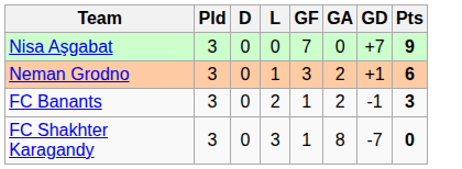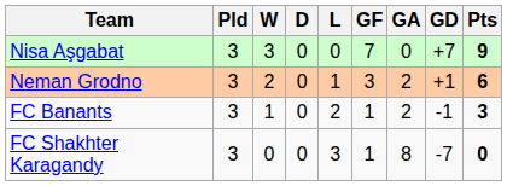 <table class="wikitable" style="text-align: center;">
 <tr>
 <th width=165>Team</th>
 <th width=20>Pld</th>
+<th width=20>W</th>
 <th width=20>D</th>
 <th width=20>L</th>
 <th width=20>GF</th>
 <th width=20>GA</th>
 <th width=20>GD</th>
 <th width=20>Pts</th>
 </tr>
 <tr bgcolor="#ccffcc">
 <td align=left> <a href='#'>Nisa Aşgabat</a></td>
+<td>3</td>
 <td>3</td>
 <td>0</td>
 <td>0</td>
 <td>7</td>
 <td>0</td>
 <td>+7</td>
 <td><strong>9</strong></td>
 </tr>
 <tr bgcolor="#FFCBA4">
 <td align=left> <a href='#'>Neman Grodno</a></td>
 <td>3</td>
+<td>2</td>
 <td>0</td>
 <td>1</td>
 <td>3</td>
 <td>2</td>
 <td>+1</td>
 <td><strong>6</strong></td>
 </tr>
 <tr>
 <td align=left> <a href='#'>FC Banants</a></td>
 <td>3</td>
+<td>1</td>
 <td>0</td>
 <td>2</td>
 <td>1</td>
 <td>2</td>
 <td>-1</td>
 <td><strong>3</strong></td>
 </tr>
 <tr>
 <td align=left> <a href='#'>FC Shakhter Karagandy</a></td>
 <td>3</td>
 <td>0</td>
+<td>0</td>
 <td>3</td>
 <td>1</td>
 <td>8</td>
 <td>-7</td>
 <td><strong>0</strong></td>
 </tr>
 </table>
